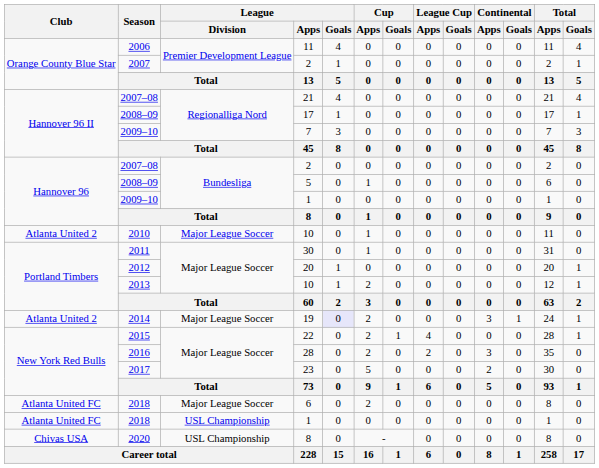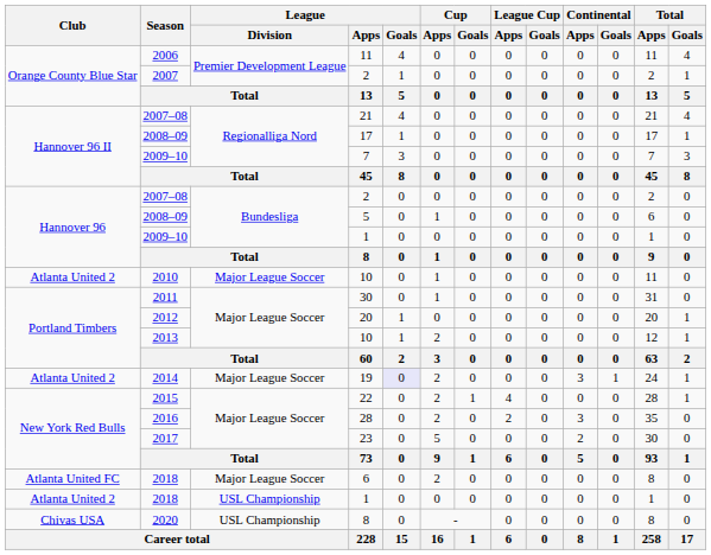 <table class="wikitable" style="text-align:center">
 <tr>
 <th rowspan="2">Club</th>
 <th rowspan="2">Season</th>
 <th colspan="3">League</th>
 <th colspan="2">Cup</th>
 <th colspan="2">League Cup</th>
 <th colspan="2">Continental</th>
 <th colspan="2">Total</th>
 </tr>
 <tr>
 <th>Division</th>
 <th>Apps</th>
 <th>Goals</th>
 <th>Apps</th>
 <th>Goals</th>
 <th>Apps</th>
 <th>Goals</th>
 <th>Apps</th>
 <th>Goals</th>
 <th>Apps</th>
 <th>Goals</th>
 </tr>
 <tr>
 <td rowspan="3"><a href='#'>Orange County Blue Star</a></td>
 <td><a href='#'>2006</a></td>
 <td rowspan="2"><a href='#'>Premier Development League</a></td>
 <td>11</td>
 <td>4</td>
 <td>0</td>
 <td>0</td>
 <td>0</td>
 <td>0</td>
 <td>0</td>
 <td>0</td>
 <td>11</td>
 <td>4</td>
 </tr>
 <tr>
 <td><a href='#'>2007</a></td>
 <td>2</td>
 <td>1</td>
 <td>0</td>
 <td>0</td>
 <td>0</td>
 <td>0</td>
 <td>0</td>
 <td>0</td>
 <td>2</td>
 <td>1</td>
 </tr>
 <tr>
 <th colspan="2">Total</th>
 <th>13</th>
 <th>5</th>
 <th>0</th>
 <th>0</th>
 <th>0</th>
 <th>0</th>
 <th>0</th>
 <th>0</th>
 <th>13</th>
 <th>5</th>
 </tr>
 <tr>
 <td rowspan="4"><a href='#'>Hannover 96 II</a></td>
 <td><a href='#'>2007–08</a></td>
 <td rowspan="3"><a href='#'>Regionalliga Nord</a></td>
 <td>21</td>
 <td>4</td>
 <td>0</td>
 <td>0</td>
 <td>0</td>
 <td>0</td>
 <td>0</td>
 <td>0</td>
 <td>21</td>
 <td>4</td>
 </tr>
 <tr>
 <td><a href='#'>2008–09</a></td>
 <td>17</td>
 <td>1</td>
 <td>0</td>
 <td>0</td>
 <td>0</td>
 <td>0</td>
 <td>0</td>
 <td>0</td>
 <td>17</td>
 <td>1</td>
 </tr>
 <tr>
 <td><a href='#'>2009–10</a></td>
 <td>7</td>
 <td>3</td>
 <td>0</td>
 <td>0</td>
 <td>0</td>
 <td>0</td>
 <td>0</td>
 <td>0</td>
 <td>7</td>
 <td>3</td>
 </tr>
 <tr>
 <th colspan="2">Total</th>
 <th>45</th>
 <th>8</th>
 <th>0</th>
 <th>0</th>
 <th>0</th>
 <th>0</th>
 <th>0</th>
 <th>0</th>
 <th>45</th>
 <th>8</th>
 </tr>
 <tr>
 <td rowspan="4"><a href='#'>Hannover 96</a></td>
 <td><a href='#'>2007–08</a></td>
 <td rowspan="3"><a href='#'>Bundesliga</a></td>
 <td>2</td>
 <td>0</td>
 <td>0</td>
 <td>0</td>
 <td>0</td>
 <td>0</td>
 <td>0</td>
 <td>0</td>
 <td>2</td>
 <td>0</td>
 </tr>
 <tr>
 <td><a href='#'>2008–09</a></td>
 <td>5</td>
 <td>0</td>
 <td>1</td>
 <td>0</td>
 <td>0</td>
 <td>0</td>
 <td>0</td>
 <td>0</td>
 <td>6</td>
 <td>0</td>
 </tr>
 <tr>
 <td><a href='#'>2009–10</a></td>
 <td>1</td>
 <td>0</td>
 <td>0</td>
 <td>0</td>
 <td>0</td>
 <td>0</td>
 <td>0</td>
 <td>0</td>
 <td>1</td>
 <td>0</td>
 </tr>
 <tr>
 <th colspan="2">Total</th>
 <th>8</th>
 <th>0</th>
 <th>1</th>
 <th>0</th>
 <th>0</th>
 <th>0</th>
 <th>0</th>
 <th>0</th>
 <th>9</th>
 <th>0</th>
 </tr>
 <tr>
 <td><a href='#'>Atlanta United 2</a></td>
 <td><a href='#'>2010</a></td>
 <td><a href='#'>Major League Soccer</a></td>
 <td>10</td>
 <td>0</td>
 <td>1</td>
 <td>0</td>
 <td>0</td>
 <td>0</td>
 <td>0</td>
 <td>0</td>
 <td>11</td>
 <td>0</td>
 </tr>
 <tr>
 <td rowspan="4"><a href='#'>Portland Timbers</a></td>
 <td><a href='#'>2011</a></td>
 <td rowspan="3">Major League Soccer</td>
 <td>30</td>
 <td>0</td>
 <td>1</td>
 <td>0</td>
 <td>0</td>
 <td>0</td>
 <td>0</td>
 <td>0</td>
 <td>31</td>
 <td>0</td>
 </tr>
 <tr>
 <td><a href='#'>2012</a></td>
 <td>20</td>
 <td>1</td>
 <td>0</td>
 <td>0</td>
 <td>0</td>
 <td>0</td>
 <td>0</td>
 <td>0</td>
 <td>20</td>
 <td>1</td>
 </tr>
 <tr>
 <td><a href='#'>2013</a></td>
 <td>10</td>
 <td>1</td>
 <td>2</td>
 <td>0</td>
 <td>0</td>
 <td>0</td>
 <td>0</td>
 <td>0</td>
 <td>12</td>
 <td>1</td>
 </tr>
 <tr>
 <th colspan="2">Total</th>
 <th>60</th>
 <th>2</th>
 <th>3</th>
 <th>0</th>
 <th>0</th>
 <th>0</th>
 <th>0</th>
 <th>0</th>
 <th>63</th>
 <th>2</th>
 </tr>
 <tr>
 <td><a href='#'>Atlanta United 2</a></td>
 <td><a href='#'>2014</a></td>
 <td>Major League Soccer</td>
 <td>19</td>
 <td style="background: lavender;">0</td>
 <td>2</td>
 <td>0</td>
 <td>0</td>
 <td>0</td>
 <td>3</td>
 <td>1</td>
 <td>24</td>
 <td>1</td>
 </tr>
 <tr>
 <td rowspan="4"><a href='#'>New York Red Bulls</a></td>
 <td><a href='#'>2015</a></td>
 <td rowspan="3">Major League Soccer</td>
 <td>22</td>
 <td>0</td>
 <td>2</td>
 <td>1</td>
 <td>4</td>
 <td>0</td>
 <td>0</td>
 <td>0</td>
 <td>28</td>
 <td>1</td>
 </tr>
 <tr>
 <td><a href='#'>2016</a></td>
 <td>28</td>
 <td>0</td>
 <td>2</td>
 <td>0</td>
 <td>2</td>
 <td>0</td>
 <td>3</td>
 <td>0</td>
 <td>35</td>
 <td>0</td>
 </tr>
 <tr>
 <td><a href='#'>2017</a></td>
 <td>23</td>
 <td>0</td>
 <td>5</td>
 <td>0</td>
 <td>0</td>
 <td>0</td>
 <td>2</td>
 <td>0</td>
 <td>30</td>
 <td>0</td>
 </tr>
 <tr>
 <th colspan="2">Total</th>
 <th>73</th>
 <th>0</th>
 <th>9</th>
 <th>1</th>
 <th>6</th>
 <th>0</th>
 <th>5</th>
 <th>0</th>
 <th>93</th>
 <th>1</th>
 </tr>
 <tr>
 <td><a href='#'>Atlanta United FC</a></td>
 <td><a href='#'>2018</a></td>
 <td>Major League Soccer</td>
 <td>6</td>
 <td>0</td>
 <td>2</td>
 <td>0</td>
 <td>0</td>
 <td>0</td>
 <td>0</td>
 <td>0</td>
 <td>8</td>
 <td>0</td>
 </tr>
 <tr>
-<td><a href='#'>Atlanta United FC</a></td>
+<td><a href='#'>Atlanta United 2</a></td>
 <td><a href='#'>2018</a></td>
 <td><a href='#'>USL Championship</a></td>
 <td>1</td>
 <td>0</td>
 <td>0</td>
 <td>0</td>
 <td>0</td>
 <td>0</td>
 <td>0</td>
 <td>0</td>
 <td>1</td>
 <td>0</td>
 </tr>
 <tr>
 <td><a href='#'>Chivas USA</a></td>
 <td><a href='#'>2020</a></td>
 <td>USL Championship</td>
 <td>8</td>
 <td>0</td>
 <td colspan="2">-</td>
 <td>0</td>
 <td>0</td>
 <td>0</td>
 <td>0</td>
 <td>8</td>
 <td>0</td>
 </tr>
 <tr>
 <th colspan="3">Career total</th>
 <th>228</th>
 <th>15</th>
 <th>16</th>
 <th>1</th>
 <th>6</th>
 <th>0</th>
 <th>8</th>
 <th>1</th>
 <th>258</th>
 <th>17</th>
 </tr>
 </table>
